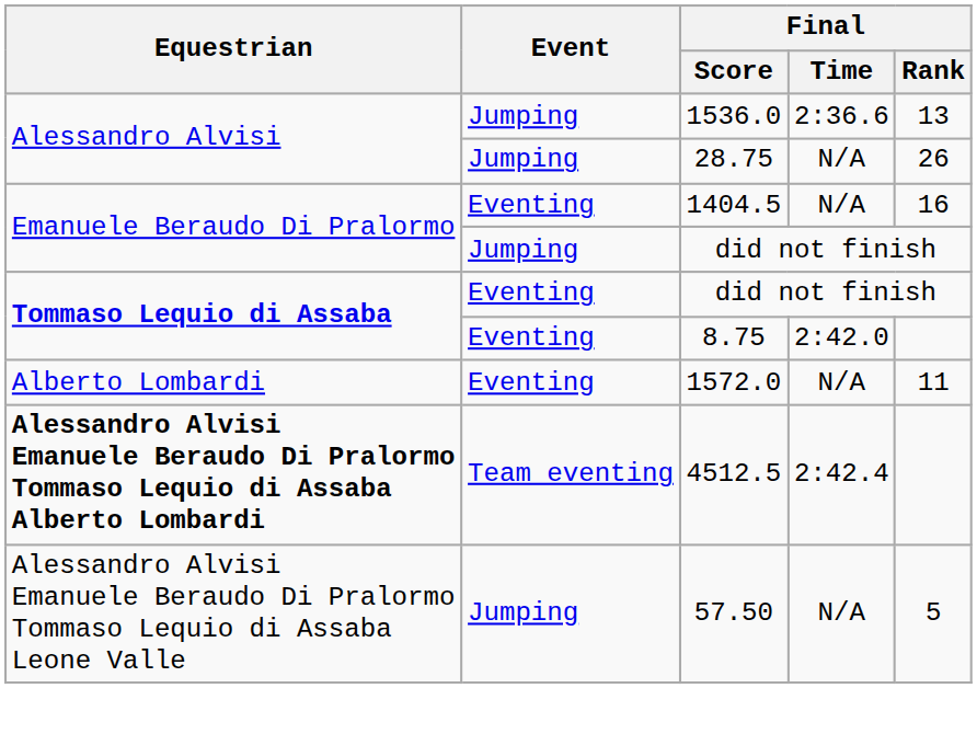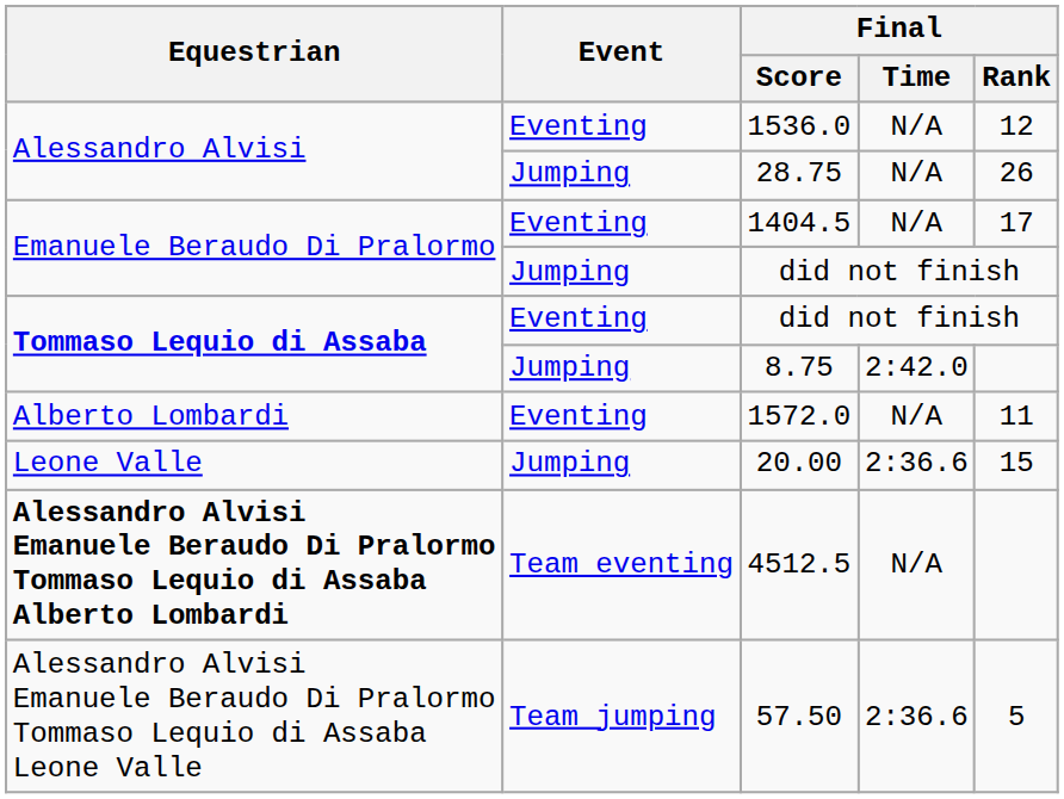 <table class=wikitable style="font-size:90%">
 <tr>
 <th rowspan=2>Equestrian</th>
 <th rowspan=2>Event</th>
 <th colspan=3>Final</th>
 </tr>
 <tr>
 <th>Score</th>
 <th>Time</th>
 <th>Rank</th>
 </tr>
 <tr>
 <td rowspan=2><a href='#'>Alessandro Alvisi</a></td>
-<td><a href='#'>Jumping</a></td>
+<td><a href='#'>Eventing</a></td>
 <td align=center>1536.0</td>
-<td align=center>2:36.6</td>
-<td align=center>13</td>
+<td align=center>N/A</td>
+<td align=center>12</td>
 </tr>
 <tr>
 <td><a href='#'>Jumping</a></td>
 <td align=center>28.75</td>
 <td align=center>N/A</td>
 <td align=center>26</td>
 </tr>
 <tr>
 <td rowspan=2><a href='#'>Emanuele Beraudo Di Pralormo</a></td>
 <td><a href='#'>Eventing</a></td>
 <td align=center>1404.5</td>
 <td align=center>N/A</td>
-<td align=center>16</td>
+<td align=center>17</td>
 </tr>
 <tr>
 <td><a href='#'>Jumping</a></td>
 <td align=center colspan=3>did not finish</td>
 </tr>
 <tr>
 <td rowspan=2><strong><a href='#'>Tommaso Lequio di Assaba</a></strong></td>
 <td><a href='#'>Eventing</a></td>
 <td align=center colspan=3>did not finish</td>
 </tr>
 <tr>
-<td><a href='#'>Eventing</a></td>
+<td><a href='#'>Jumping</a></td>
 <td align=center>8.75</td>
 <td align=center>2:42.0</td>
 <td align=center></td>
 </tr>
 <tr>
 <td><a href='#'>Alberto Lombardi</a></td>
 <td><a href='#'>Eventing</a></td>
 <td align=center>1572.0</td>
 <td align=center>N/A</td>
 <td align=center>11</td>
 </tr>
 <tr>
+<td><a href='#'>Leone Valle</a></td>
+<td><a href='#'>Jumping</a></td>
+<td align=center>20.00</td>
+<td align=center>2:36.6</td>
+<td align=center>15</td>
+</tr>
+<tr>
 <td><strong>Alessandro Alvisi <br> Emanuele Beraudo Di Pralormo <br> Tommaso Lequio di Assaba <br> Alberto Lombardi</strong></td>
 <td><a href='#'>Team eventing</a></td>
 <td align=center>4512.5</td>
-<td align=center>2:42.4</td>
+<td align=center>N/A</td>
 <td align=center></td>
 </tr>
 <tr>
 <td>Alessandro Alvisi <br> Emanuele Beraudo Di Pralormo <br> Tommaso Lequio di Assaba <br> Leone Valle</td>
-<td><a href='#'>Jumping</a></td>
+<td><a href='#'>Team jumping</a></td>
 <td align=center>57.50</td>
-<td align=center>N/A</td>
+<td align=center>2:36.6</td>
 <td align=center>5</td>
 </tr>
 </table>
